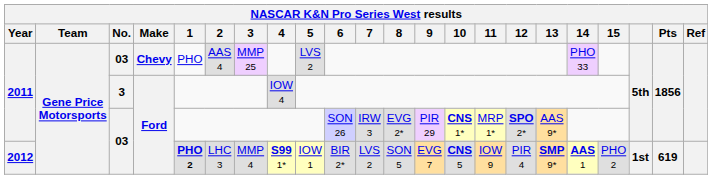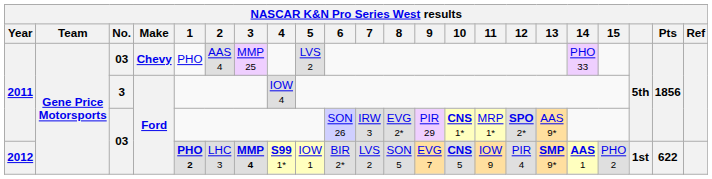 <table class="wikitable" style="text-align:center; font-size:75%">
 <tr>
 <th colspan=45><a href='#'>NASCAR K&N Pro Series West</a> results</th>
 </tr>
 <tr>
 <th>Year</th>
 <th>Team</th>
 <th>No.</th>
 <th>Make</th>
 <th>1</th>
 <th>2</th>
 <th>3</th>
 <th>4</th>
 <th>5</th>
 <th>6</th>
 <th>7</th>
 <th>8</th>
 <th>9</th>
 <th>10</th>
 <th>11</th>
 <th>12</th>
 <th>13</th>
 <th>14</th>
 <th>15</th>
 <th></th>
 <th>Pts</th>
 <th>Ref</th>
 </tr>
 <tr>
 <th rowspan=3><a href='#'>2011</a></th>
 <th rowspan=4><a href='#'>Gene Price Motorsports</a></th>
 <th>03</th>
 <th><a href='#'>Chevy</a></th>
 <td><a href='#'>PHO</a></td>
 <td style="background:#DFDFDF;"><a href='#'>AAS</a><br><small>4</small></td>
 <td style="background:#EFCFFF;"><a href='#'>MMP</a><br><small>25</small></td>
 <td></td>
 <td style="background:#DFDFDF;"><a href='#'>LVS</a><br><small>2</small></td>
 <td colspan=8></td>
 <td style="background:#EFCFFF;"><a href='#'>PHO</a><br><small>33</small></td>
 <td></td>
 <th rowspan=3>5th</th>
 <th rowspan=3>1856</th>
 <th rowspan=3></th>
 </tr>
 <tr>
 <th>3</th>
 <th rowspan=3><a href='#'>Ford</a></th>
 <td colspan=3></td>
 <td style="background:#DFDFDF;"><a href='#'>IOW</a><br><small>4</small></td>
 <td colspan=11></td>
 </tr>
 <tr>
 <th rowspan=2>03</th>
 <td colspan=5></td>
 <td style="background:#CFCFFF;"><a href='#'>SON</a><br><small>26</small></td>
 <td style="background:#DFDFDF;"><a href='#'>IRW</a><br><small>3</small></td>
 <td style="background:#DFDFDF;"><a href='#'>EVG</a><br><small>2*</small></td>
 <td style="background:#EFCFFF;"><a href='#'>PIR</a><br><small>29</small></td>
 <td style="background:#FFFFBF;"><strong><a href='#'>CNS</a></strong><br><small>1*</small></td>
 <td style="background:#FFFFBF;"><a href='#'>MRP</a><br><small>1*</small></td>
 <td style="background:#DFDFDF;"><strong><a href='#'>SPO</a></strong><br><small>2*</small></td>
 <td style="background:#FFDF9F;"><a href='#'>AAS</a><br><small>9*</small></td>
 </tr>
 <tr>
 <th><a href='#'>2012</a></th>
 <td style="background:#DFDFDF;"><strong><a href='#'>PHO</a><br><small>2</small></strong></td>
 <td style="background:#DFDFDF;"><a href='#'>LHC</a><br><small>3</small></td>
-<td style="background:#DFDFDF;"><a href='#'>MMP</a><br><small>4</small></td>
+<td style="background:#DFDFDF;"><strong><a href='#'>MMP</a><br><small>4</small></strong></td>
 <td style="background:#FFFFBF;"><strong><a href='#'>S99</a></strong><br><small>1*</small></td>
 <td style="background:#FFFFBF;"><a href='#'>IOW</a><br><small>1</small></td>
 <td style="background:#DFDFDF;"><a href='#'>BIR</a><br><small>2*</small></td>
 <td style="background:#DFDFDF;"><a href='#'>LVS</a><br><small>2</small></td>
 <td style="background:#DFDFDF;"><a href='#'>SON</a><br><small>5</small></td>
 <td style="background:#FFDF9F;"><a href='#'>EVG</a><br><small>7</small></td>
 <td style="background:#DFDFDF;"><strong><a href='#'>CNS</a></strong><br><small>5</small></td>
 <td style="background:#FFDF9F;"><a href='#'>IOW</a><br><small>9</small></td>
 <td style="background:#DFDFDF;"><a href='#'>PIR</a><br><small>4</small></td>
 <td style="background:#FFDF9F;"><strong><a href='#'>SMP</a></strong><br><small>9*</small></td>
 <td style="background:#FFFFBF;"><strong><a href='#'>AAS</a></strong><br><small>1</small></td>
 <td style="background:#DFDFDF;"><a href='#'>PHO</a><br><small>2</small></td>
 <th>1st</th>
-<th>619</th>
+<th>622</th>
 <th></th>
 </tr>
 </table>
